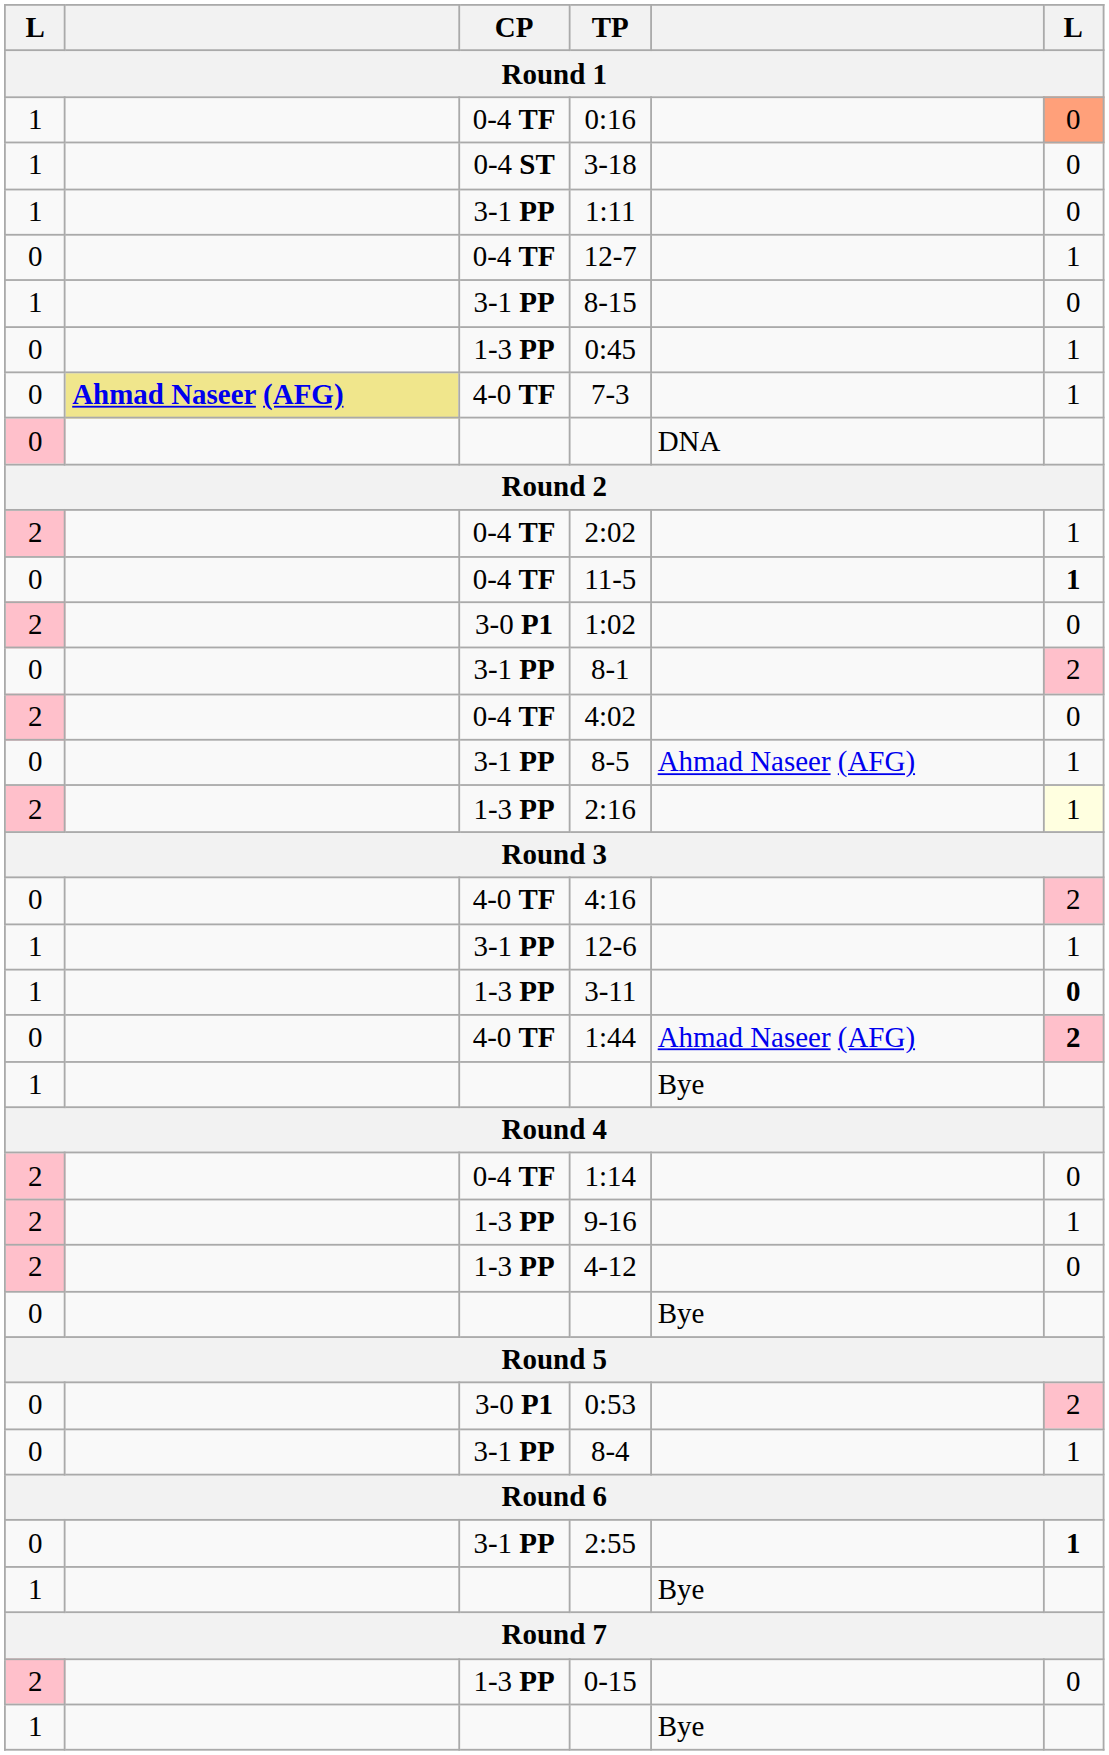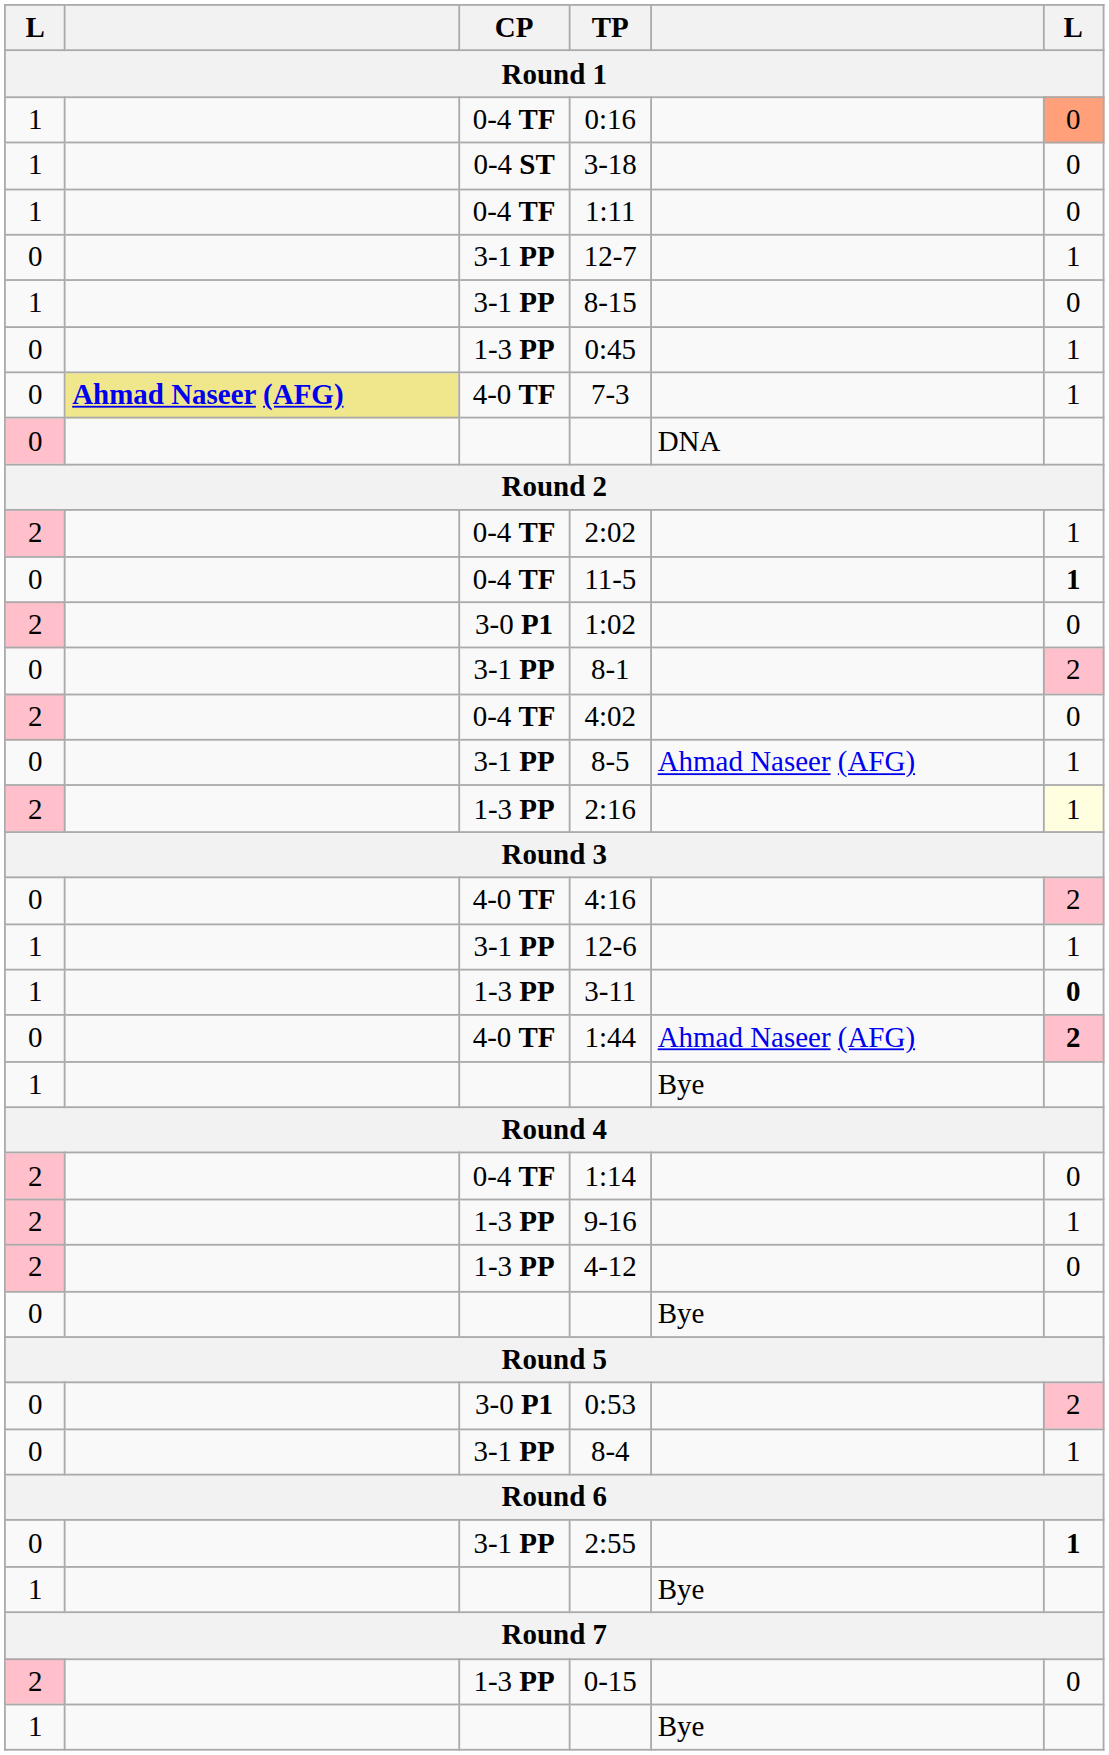 <table class="wikitable" style="text-align: center;" |>
 <tr>
 <th width="30">L</th>
 <th width="250"></th>
 <th width="62">CP</th>
 <th width="40">TP</th>
 <th width="250"></th>
 <th width="30">L</th>
 </tr>
 <tr>
 <th colspan="7">Round 1</th>
 </tr>
 <tr>
 <td>1</td>
 <td style="text-align:left;"></td>
 <td>0-4 <strong>TF</strong></td>
 <td>0:16</td>
 <td style="text-align:left;"><strong></strong></td>
 <td style="background: lightsalmon;">0</td>
 </tr>
 <tr>
 <td>1</td>
 <td style="text-align:left;"></td>
 <td>0-4 <strong>ST</strong></td>
 <td>3-18</td>
 <td style="text-align:left;"><strong></strong></td>
 <td>0</td>
 </tr>
 <tr>
 <td>1</td>
 <td style="text-align:left;"></td>
-<td>3-1 <strong>PP</strong></td>
+<td>0-4 <strong>TF</strong></td>
 <td>1:11</td>
 <td style="text-align:left;"><strong></strong></td>
 <td>0</td>
 </tr>
 <tr>
 <td>0</td>
 <td style="text-align:left;"><strong></strong></td>
-<td>0-4 <strong>TF</strong></td>
+<td>3-1 <strong>PP</strong></td>
 <td>12-7</td>
 <td style="text-align:left;"></td>
 <td>1</td>
 </tr>
 <tr>
 <td>1</td>
 <td style="text-align:left;"></td>
 <td>3-1 <strong>PP</strong></td>
 <td>8-15</td>
 <td style="text-align:left;"><strong></strong></td>
 <td>0</td>
 </tr>
 <tr>
 <td>0</td>
 <td style="text-align:left;"><strong></strong></td>
 <td>1-3 <strong>PP</strong></td>
 <td>0:45</td>
 <td style="text-align:left;"></td>
 <td>1</td>
 </tr>
 <tr>
 <td>0</td>
 <td style="background: khaki; text-align:left;"><strong><a href='#'>Ahmad Naseer</a> <a href='#'>(AFG)</a></strong></td>
 <td>4-0 <strong>TF</strong></td>
 <td>7-3</td>
 <td style="text-align:left;"></td>
 <td>1</td>
 </tr>
 <tr>
 <td bgcolor=pink>0</td>
 <td style="text-align:left;"></td>
 <td></td>
 <td></td>
 <td style="text-align:left;">DNA</td>
 <td></td>
 </tr>
 <tr>
 <th colspan="7">Round 2</th>
 </tr>
 <tr>
 <td bgcolor=pink>2</td>
 <td style="text-align:left;"></td>
 <td>0-4 <strong>TF</strong></td>
 <td>2:02</td>
 <td style="text-align:left;"><strong></strong></td>
 <td>1</td>
 </tr>
 <tr>
 <td>0</td>
 <td style="text-align:left;"><strong></strong></td>
 <td>0-4 <strong>TF</strong></td>
 <td>11-5</td>
 <td style="text-align:left;"></td>
 <td><strong>1</strong></td>
 </tr>
 <tr>
 <td bgcolor=pink>2</td>
 <td style="text-align:left;"></td>
 <td>3-0 <strong>P1</strong></td>
 <td>1:02</td>
 <td style="text-align:left;"><strong></strong></td>
 <td>0</td>
 </tr>
 <tr>
 <td>0</td>
 <td style="text-align:left;"><strong></strong></td>
 <td>3-1 <strong>PP</strong></td>
 <td>8-1</td>
 <td style="text-align:left;"></td>
 <td bgcolor=pink>2</td>
 </tr>
 <tr>
 <td bgcolor=pink>2</td>
 <td style="text-align:left;"></td>
 <td>0-4 <strong>TF</strong></td>
 <td>4:02</td>
 <td style="text-align:left;"><strong></strong></td>
 <td>0</td>
 </tr>
 <tr>
 <td>0</td>
 <td style="text-align:left;"><strong></strong></td>
 <td>3-1 <strong>PP</strong></td>
 <td>8-5</td>
 <td style="text-align:left;"><a href='#'>Ahmad Naseer</a> <a href='#'>(AFG)</a></td>
 <td>1</td>
 </tr>
 <tr>
 <td bgcolor=pink>2</td>
 <td style="text-align:left;"></td>
 <td>1-3 <strong>PP</strong></td>
 <td>2:16</td>
 <td style="text-align:left;"><strong></strong></td>
 <td style="background: lightyellow;">1</td>
 </tr>
 <tr>
 <th colspan="7">Round 3</th>
 </tr>
 <tr>
 <td>0</td>
 <td style="text-align:left;"><strong></strong></td>
 <td>4-0 <strong>TF</strong></td>
 <td>4:16</td>
 <td style="text-align:left;"></td>
 <td bgcolor=pink>2</td>
 </tr>
 <tr>
 <td>1</td>
 <td style="text-align:left;"><strong></strong></td>
 <td>3-1 <strong>PP</strong></td>
 <td>12-6</td>
 <td style="text-align:left;"></td>
 <td>1</td>
 </tr>
 <tr>
 <td>1</td>
 <td style="text-align:left;"></td>
 <td>1-3 <strong>PP</strong></td>
 <td>3-11</td>
 <td style="text-align:left;"><strong></strong></td>
 <td><strong>0</strong></td>
 </tr>
 <tr>
 <td>0</td>
 <td style="text-align:left;"><strong></strong></td>
 <td>4-0 <strong>TF</strong></td>
 <td>1:44</td>
 <td style="text-align:left;"><a href='#'>Ahmad Naseer</a> <a href='#'>(AFG)</a></td>
 <td bgcolor=pink><strong>2</strong></td>
 </tr>
 <tr>
 <td>1</td>
 <td style="text-align:left;"><strong></strong></td>
 <td></td>
 <td></td>
 <td style="text-align:left;">Bye</td>
 <td></td>
 </tr>
 <tr>
 <th colspan="7">Round 4</th>
 </tr>
 <tr>
 <td bgcolor=pink>2</td>
 <td style="text-align:left;"></td>
 <td>0-4 <strong>TF</strong></td>
 <td>1:14</td>
 <td style="text-align:left;"><strong></strong></td>
 <td>0</td>
 </tr>
 <tr>
 <td bgcolor=pink>2</td>
 <td style="text-align:left;"></td>
 <td>1-3 <strong>PP</strong></td>
 <td>9-16</td>
 <td style="text-align:left;"><strong></strong></td>
 <td>1</td>
 </tr>
 <tr>
 <td bgcolor=pink>2</td>
 <td style="text-align:left;"></td>
 <td>1-3 <strong>PP</strong></td>
 <td>4-12</td>
 <td style="text-align:left;"><strong></strong></td>
 <td>0</td>
 </tr>
 <tr>
 <td>0</td>
 <td style="text-align:left;"><strong></strong></td>
 <td></td>
 <td></td>
 <td style="text-align:left;">Bye</td>
 <td></td>
 </tr>
 <tr>
 <th colspan="7">Round 5</th>
 </tr>
 <tr>
 <td>0</td>
 <td style="text-align:left;"><strong></strong></td>
 <td>3-0 <strong>P1</strong></td>
 <td>0:53</td>
 <td style="text-align:left;"></td>
 <td bgcolor=pink>2</td>
 </tr>
 <tr>
 <td>0</td>
 <td style="text-align:left;"><strong></strong></td>
 <td>3-1 <strong>PP</strong></td>
 <td>8-4</td>
 <td style="text-align:left;"></td>
 <td>1</td>
 </tr>
 <tr>
 <th colspan="7">Round 6</th>
 </tr>
 <tr>
 <td>0</td>
 <td style="text-align:left;"><strong></strong></td>
 <td>3-1 <strong>PP</strong></td>
 <td>2:55</td>
 <td style="text-align:left;"></td>
 <td><strong>1</strong></td>
 </tr>
 <tr>
 <td>1</td>
 <td style="text-align:left;"><strong></strong></td>
 <td></td>
 <td></td>
 <td style="text-align:left;">Bye</td>
 <td></td>
 </tr>
 <tr>
 <th colspan="7">Round 7</th>
 </tr>
 <tr>
 <td bgcolor=pink>2</td>
 <td style="text-align:left;"></td>
 <td>1-3 <strong>PP</strong></td>
 <td>0-15</td>
 <td style="text-align:left;"><strong></strong></td>
 <td>0</td>
 </tr>
 <tr>
 <td>1</td>
 <td style="text-align:left;"><strong></strong></td>
 <td></td>
 <td></td>
 <td style="text-align:left;">Bye</td>
 <td></td>
 </tr>
 </table>
